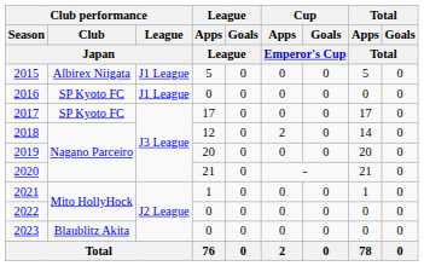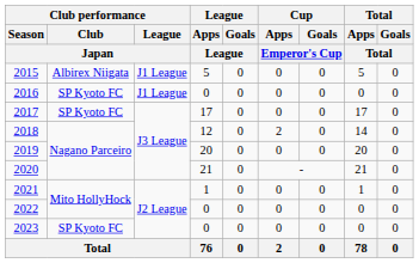 <table class="wikitable" style="text-align:center;">
 <tr>
 <th colspan=3>Club performance</th>
 <th colspan=2>League</th>
 <th colspan=2>Cup</th>
 <th colspan=2>Total</th>
 </tr>
 <tr>
 <th>Season</th>
 <th>Club</th>
 <th>League</th>
 <th>Apps</th>
 <th>Goals</th>
 <th>Apps</th>
 <th>Goals</th>
 <th>Apps</th>
 <th>Goals</th>
 </tr>
 <tr>
 <th colspan=3>Japan</th>
 <th colspan=2>League</th>
 <th colspan=2><a href='#'>Emperor's Cup</a></th>
 <th colspan=2>Total</th>
 </tr>
 <tr>
 <td><a href='#'>2015</a></td>
 <td><a href='#'>Albirex Niigata</a></td>
 <td><a href='#'>J1 League</a></td>
 <td>5</td>
 <td>0</td>
 <td>0</td>
 <td>0</td>
 <td>5</td>
 <td>0</td>
 </tr>
 <tr>
 <td><a href='#'>2016</a></td>
 <td><a href='#'>SP Kyoto FC</a></td>
 <td><a href='#'>J1 League</a></td>
 <td>0</td>
 <td>0</td>
 <td>0</td>
 <td>0</td>
 <td>0</td>
 <td>0</td>
 </tr>
 <tr>
 <td><a href='#'>2017</a></td>
 <td><a href='#'>SP Kyoto FC</a></td>
 <td rowspan="4"><a href='#'>J3 League</a></td>
 <td>17</td>
 <td>0</td>
 <td>0</td>
 <td>0</td>
 <td>17</td>
 <td>0</td>
 </tr>
 <tr>
 <td><a href='#'>2018</a></td>
 <td rowspan="3"><a href='#'>Nagano Parceiro</a></td>
 <td>12</td>
 <td>0</td>
 <td>2</td>
 <td>0</td>
 <td>14</td>
 <td>0</td>
 </tr>
 <tr>
 <td><a href='#'>2019</a></td>
 <td>20</td>
 <td>0</td>
 <td>0</td>
 <td>0</td>
 <td>20</td>
 <td>0</td>
 </tr>
 <tr>
 <td><a href='#'>2020</a></td>
 <td>21</td>
 <td>0</td>
 <td colspan="2">-</td>
 <td>21</td>
 <td>0</td>
 </tr>
 <tr>
 <td><a href='#'>2021</a></td>
 <td rowspan="2"><a href='#'>Mito HollyHock</a></td>
 <td rowspan="3"><a href='#'>J2 League</a></td>
 <td>1</td>
 <td>0</td>
 <td>0</td>
 <td>0</td>
 <td>1</td>
 <td>0</td>
 </tr>
 <tr>
 <td><a href='#'>2022</a></td>
 <td>0</td>
 <td>0</td>
 <td>0</td>
 <td>0</td>
 <td>0</td>
 <td>0</td>
 </tr>
 <tr>
 <td><a href='#'>2023</a></td>
-<td rowspan="1"><a href='#'>Blaublitz Akita</a></td>
+<td><a href='#'>SP Kyoto FC</a></td>
 <td>0</td>
 <td>0</td>
 <td>0</td>
 <td>0</td>
 <td>0</td>
 <td>0</td>
 </tr>
 <tr>
 <th colspan=3>Total</th>
 <th>76</th>
 <th>0</th>
 <th>2</th>
 <th>0</th>
 <th>78</th>
 <th>0</th>
 </tr>
 </table>
